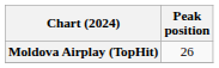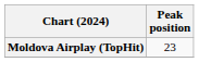 <table class="wikitable plainrowheaders" style="text-align:center">
 <tr>
 <th scope="col">Chart (2024)</th>
 <th scope="col">Peak<br>position</th>
 </tr>
 <tr>
 <th scope="row">Moldova Airplay (TopHit)</th>
-<td>26</td>
+<td>23</td>
 </tr>
 <tr>
 </tr>
 </table>
